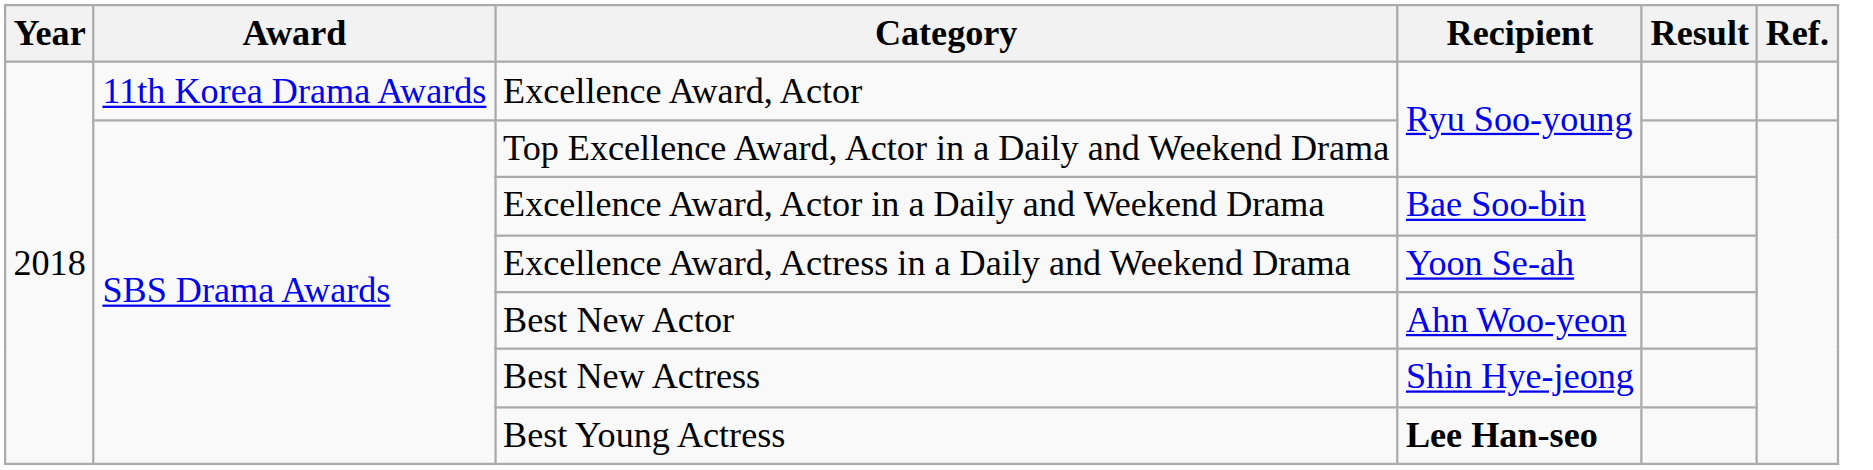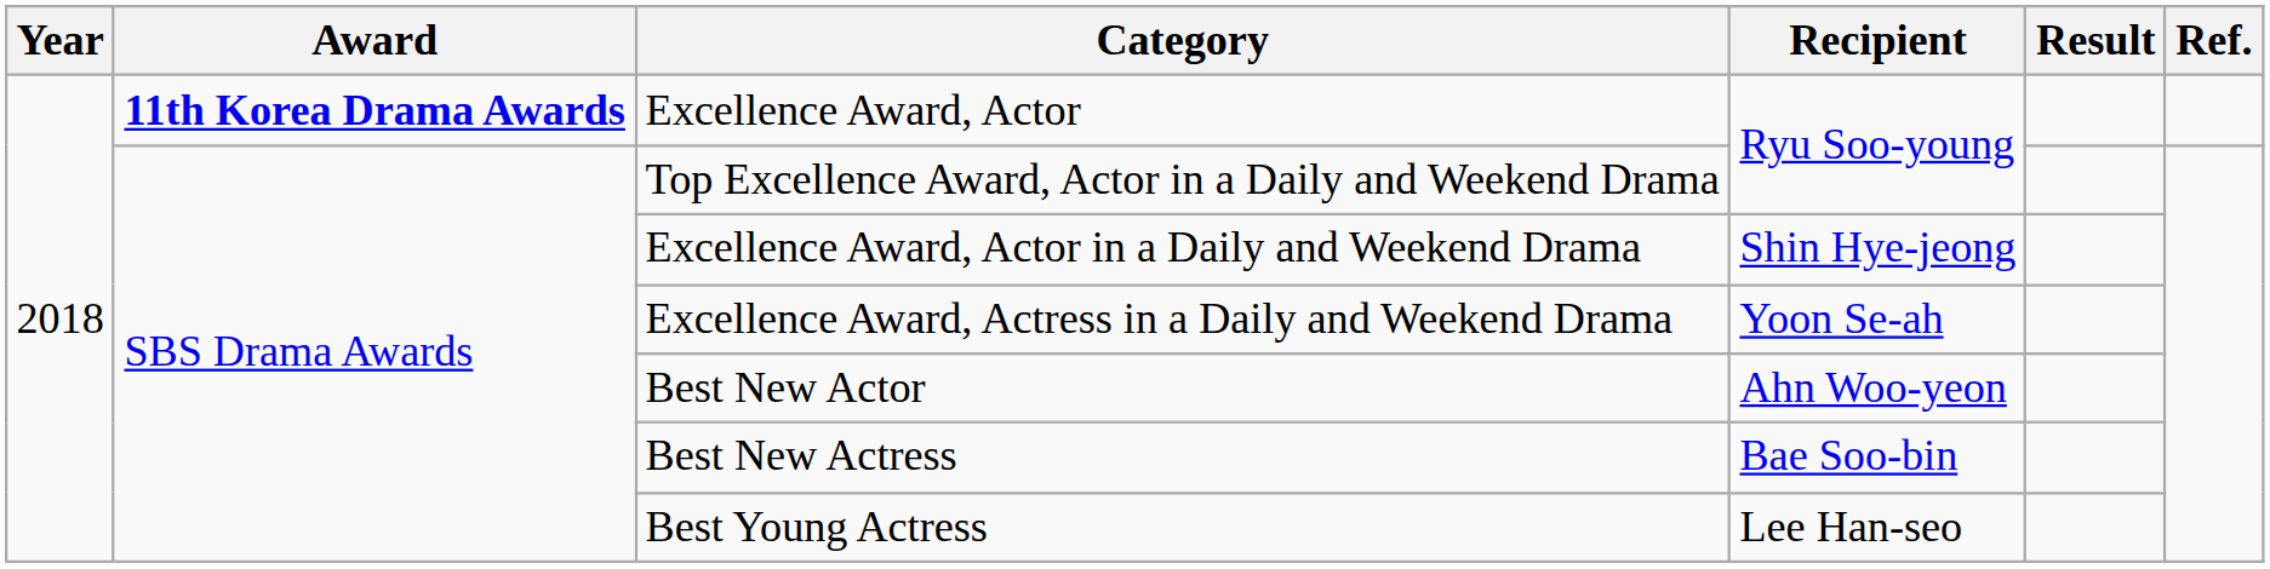 <table class="wikitable">
 <tr>
 <th>Year</th>
 <th>Award</th>
 <th>Category</th>
 <th>Recipient</th>
 <th>Result</th>
 <th>Ref.</th>
 </tr>
 <tr>
 <td rowspan=7>2018</td>
-<td><a href='#'>11th Korea Drama Awards</a></td>
+<td><strong><a href='#'>11th Korea Drama Awards</a></strong></td>
 <td>Excellence Award, Actor</td>
 <td rowspan=2><a href='#'>Ryu Soo-young</a></td>
 <td></td>
 <td></td>
 </tr>
 <tr>
 <td rowspan=6><a href='#'>SBS Drama Awards</a></td>
 <td>Top Excellence Award, Actor in a Daily and Weekend Drama</td>
 <td></td>
 <td rowspan=6></td>
 </tr>
 <tr>
 <td>Excellence Award, Actor in a Daily and Weekend Drama</td>
-<td><a href='#'>Bae Soo-bin</a></td>
+<td><a href='#'>Shin Hye-jeong</a></td>
 <td></td>
 </tr>
 <tr>
 <td>Excellence Award, Actress in a Daily and Weekend Drama</td>
 <td><a href='#'>Yoon Se-ah</a></td>
 <td></td>
 </tr>
 <tr>
 <td>Best New Actor</td>
 <td><a href='#'>Ahn Woo-yeon</a></td>
 <td></td>
 </tr>
 <tr>
 <td>Best New Actress</td>
-<td><a href='#'>Shin Hye-jeong</a></td>
+<td><a href='#'>Bae Soo-bin</a></td>
 <td></td>
 </tr>
 <tr>
 <td>Best Young Actress</td>
-<td><strong>Lee Han-seo</strong></td>
+<td>Lee Han-seo</td>
 <td></td>
 </tr>
 </table>
